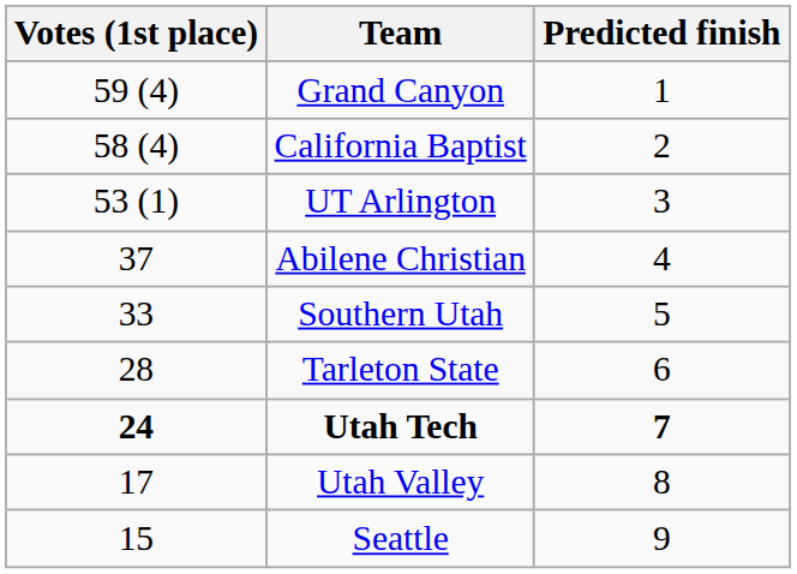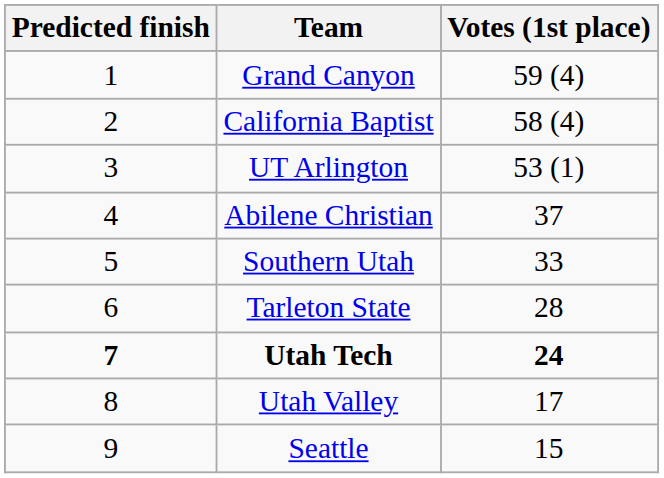 <table class="wikitable">
 <tr align=center>
+<th style= >Predicted finish</th>
+<th style= >Team</th>
 <th style= >Votes (1st place)</th>
-<th style= >Team</th>
-<th style= >Predicted finish</th>
 </tr>
 <tr align="center">
+<td>1</td>
+<td><a href='#'>Grand Canyon</a></td>
 <td>59 (4)</td>
-<td><a href='#'>Grand Canyon</a></td>
-<td>1</td>
 </tr>
 <tr align="center">
+<td>2</td>
+<td><a href='#'>California Baptist</a></td>
 <td>58 (4)</td>
-<td><a href='#'>California Baptist</a></td>
-<td>2</td>
 </tr>
 <tr align="center">
+<td>3</td>
+<td><a href='#'>UT Arlington</a></td>
 <td>53 (1)</td>
-<td><a href='#'>UT Arlington</a></td>
-<td>3</td>
 </tr>
 <tr align="center">
+<td>4</td>
+<td><a href='#'>Abilene Christian</a></td>
 <td>37</td>
-<td><a href='#'>Abilene Christian</a></td>
-<td>4</td>
 </tr>
 <tr align="center">
+<td>5</td>
+<td><a href='#'>Southern Utah</a></td>
 <td>33</td>
-<td><a href='#'>Southern Utah</a></td>
-<td>5</td>
 </tr>
 <tr align="center">
+<td>6</td>
+<td><a href='#'>Tarleton State</a></td>
 <td>28</td>
-<td><a href='#'>Tarleton State</a></td>
-<td>6</td>
 </tr>
 <tr align="center">
+<td><strong>7</strong></td>
+<td><strong>Utah Tech</strong></td>
 <td><strong>24</strong></td>
-<td><strong>Utah Tech</strong></td>
-<td><strong>7</strong></td>
 </tr>
 <tr align="center">
+<td>8</td>
+<td><a href='#'>Utah Valley</a></td>
 <td>17</td>
-<td><a href='#'>Utah Valley</a></td>
-<td>8</td>
 </tr>
 <tr align="center">
+<td>9</td>
+<td><a href='#'>Seattle</a></td>
 <td>15</td>
-<td><a href='#'>Seattle</a></td>
-<td>9</td>
 </tr>
 </table>
